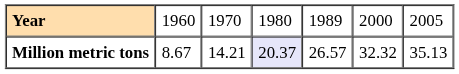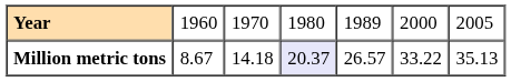 <table border="1" cellpadding="5" cellspacing="0" style="margin:auto;">
 <tr>
 <td style="background:#ffdead;"><strong>Year</strong></td>
 <td>1960</td>
 <td>1970</td>
 <td>1980</td>
 <td>1989</td>
 <td>2000</td>
 <td>2005</td>
 </tr>
 <tr>
 <td><strong>Million metric tons</strong></td>
 <td>8.67</td>
-<td>14.21</td>
+<td>14.18</td>
 <td style="background: lavender;">20.37</td>
 <td>26.57</td>
-<td>32.32</td>
+<td>33.22</td>
 <td>35.13</td>
 </tr>
 </table>
